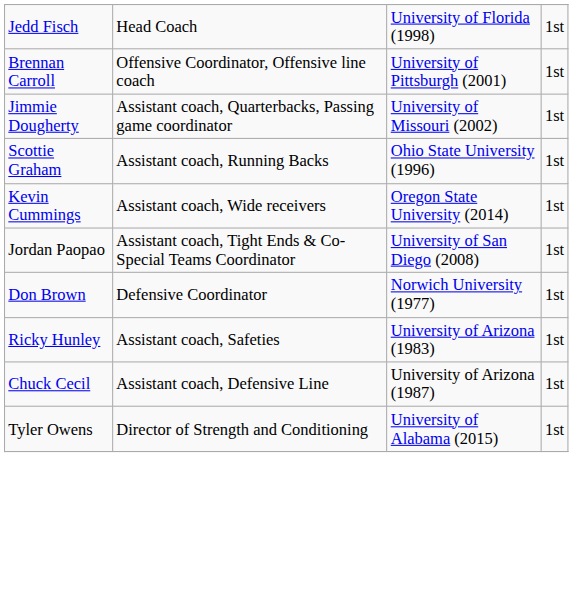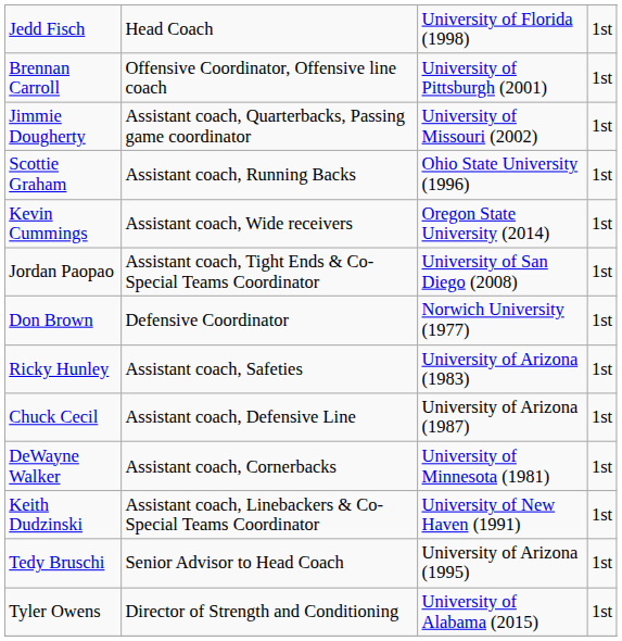 <table class="wikitable" style="width:62%">
 <tr>
 </tr>
 <tr>
 <td><a href='#'>Jedd Fisch</a></td>
 <td>Head Coach</td>
 <td><a href='#'>University of Florida</a> (1998)</td>
 <td>1st</td>
 </tr>
 <tr>
 <td><a href='#'>Brennan Carroll</a></td>
 <td>Offensive Coordinator, Offensive line coach</td>
 <td><a href='#'>University of Pittsburgh</a> (2001)</td>
 <td>1st</td>
 </tr>
 <tr>
 <td><a href='#'>Jimmie Dougherty</a></td>
 <td>Assistant coach, Quarterbacks, Passing game coordinator</td>
 <td><a href='#'>University of Missouri</a> (2002)</td>
 <td>1st</td>
 </tr>
 <tr>
 <td><a href='#'>Scottie Graham</a></td>
 <td>Assistant coach, Running Backs</td>
 <td><a href='#'>Ohio State University</a> (1996)</td>
 <td>1st</td>
 </tr>
 <tr>
 <td><a href='#'>Kevin Cummings</a></td>
 <td>Assistant coach, Wide receivers</td>
 <td><a href='#'>Oregon State University</a> (2014)</td>
 <td>1st</td>
 </tr>
 <tr>
 <td>Jordan Paopao</td>
 <td>Assistant coach, Tight Ends & Co-Special Teams Coordinator</td>
 <td><a href='#'>University of San Diego</a> (2008)</td>
 <td>1st</td>
 </tr>
 <tr>
 <td><a href='#'>Don Brown</a></td>
 <td>Defensive Coordinator</td>
 <td><a href='#'>Norwich University</a> (1977)</td>
 <td>1st</td>
 </tr>
 <tr>
 <td><a href='#'>Ricky Hunley</a></td>
 <td>Assistant coach, Safeties</td>
 <td><a href='#'>University of Arizona</a> (1983)</td>
 <td>1st</td>
 </tr>
 <tr>
 <td><a href='#'>Chuck Cecil</a></td>
 <td>Assistant coach, Defensive Line</td>
 <td>University of Arizona (1987)</td>
 <td>1st</td>
 </tr>
 <tr>
+<td><a href='#'>DeWayne Walker</a></td>
+<td>Assistant coach, Cornerbacks</td>
+<td><a href='#'>University of Minnesota</a> (1981)</td>
+<td>1st</td>
+</tr>
+<tr>
+<td><a href='#'>Keith Dudzinski</a></td>
+<td>Assistant coach, Linebackers & Co-Special Teams Coordinator</td>
+<td><a href='#'>University of New Haven</a> (1991)</td>
+<td>1st</td>
+</tr>
+<tr>
+<td><a href='#'>Tedy Bruschi</a></td>
+<td>Senior Advisor to Head Coach</td>
+<td>University of Arizona (1995)</td>
+<td>1st</td>
+</tr>
+<tr>
 <td>Tyler Owens</td>
 <td>Director of Strength and Conditioning</td>
 <td><a href='#'>University of Alabama</a> (2015)</td>
 <td>1st</td>
 </tr>
 <tr>
 </tr>
 </table>
